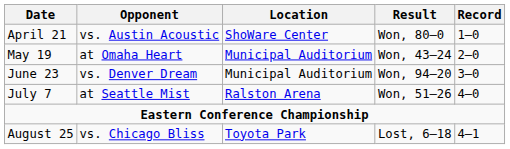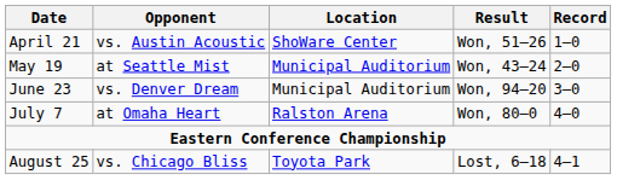 <table class="wikitable">
 <tr>
 <th>Date</th>
 <th>Opponent</th>
 <th>Location</th>
 <th>Result</th>
 <th>Record</th>
 </tr>
 <tr>
 <td>April 21</td>
 <td>vs. <a href='#'>Austin Acoustic</a></td>
 <td><a href='#'>ShoWare Center</a></td>
-<td>Won, 80–0</td>
+<td>Won, 51–26</td>
 <td>1–0</td>
 </tr>
 <tr>
 <td>May 19</td>
-<td>at <a href='#'>Omaha Heart</a></td>
+<td>at <a href='#'>Seattle Mist</a></td>
 <td><a href='#'>Municipal Auditorium</a></td>
 <td>Won, 43–24</td>
 <td>2–0</td>
 </tr>
 <tr>
 <td>June 23</td>
 <td>vs. <a href='#'>Denver Dream</a></td>
 <td>Municipal Auditorium</td>
 <td>Won, 94–20</td>
 <td>3–0</td>
 </tr>
 <tr>
 <td>July 7</td>
-<td>at <a href='#'>Seattle Mist</a></td>
+<td>at <a href='#'>Omaha Heart</a></td>
 <td><a href='#'>Ralston Arena</a></td>
-<td>Won, 51–26</td>
+<td>Won, 80–0</td>
 <td>4–0</td>
 </tr>
 <tr>
 <td colspan=8 style="text-align:center;"><strong>Eastern Conference Championship</strong></td>
 </tr>
 <tr>
 <td>August 25</td>
 <td>vs. <a href='#'>Chicago Bliss</a></td>
 <td><a href='#'>Toyota Park</a></td>
 <td>Lost, 6–18</td>
 <td>4–1</td>
 </tr>
 </table>
